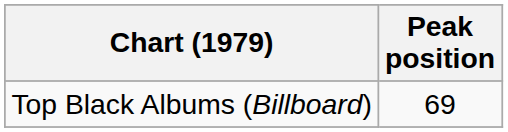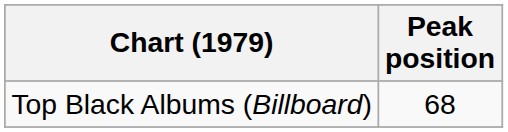 <table class="wikitable">
 <tr>
 <th>Chart (1979)</th>
 <th>Peak<br>position</th>
 </tr>
 <tr>
 <td>Top Black Albums (<em>Billboard</em>)</td>
-<td align="center">69</td>
+<td align="center">68</td>
 </tr>
 </table>
